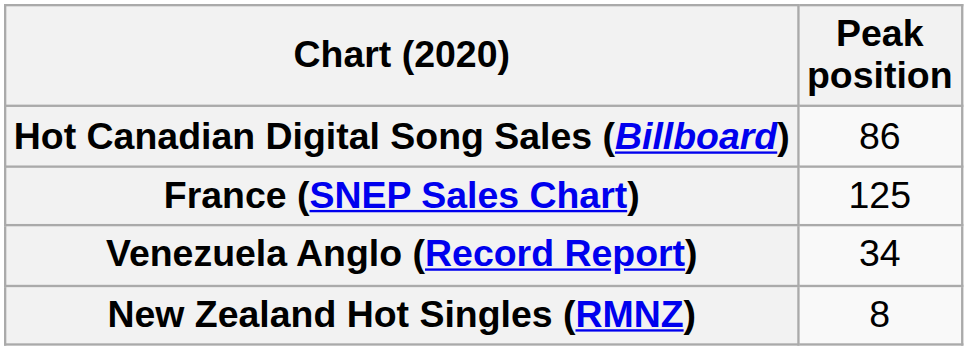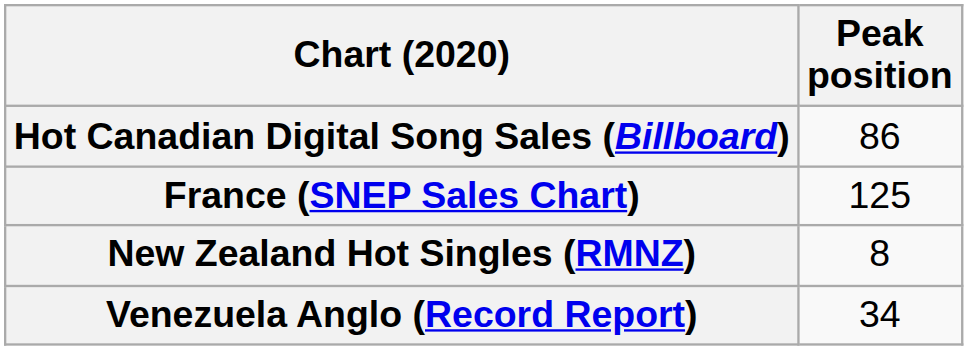 <table class="wikitable plainrowheaders" style="text-align:center">
 <tr>
 <th scope="col">Chart (2020)</th>
 <th scope="col">Peak<br>position</th>
 </tr>
 <tr>
 <th scope="row">Hot Canadian Digital Song Sales (<em><a href='#'>Billboard</a></em>)</th>
 <td>86</td>
 </tr>
 <tr>
 <th scope="row">France (<a href='#'>SNEP Sales Chart</a>)</th>
 <td align="center">125</td>
 </tr>
 <tr>
+<th scope="row">New Zealand Hot Singles (<a href='#'>RMNZ</a>)</th>
+<td>8</td>
+</tr>
+<tr>
 <th scope="row">Venezuela Anglo (<a href='#'>Record Report</a>)</th>
 <td>34</td>
 </tr>
-<tr>
-<th scope="row">New Zealand Hot Singles (<a href='#'>RMNZ</a>)</th>
-<td>8</td>
-</tr>
 </table>
